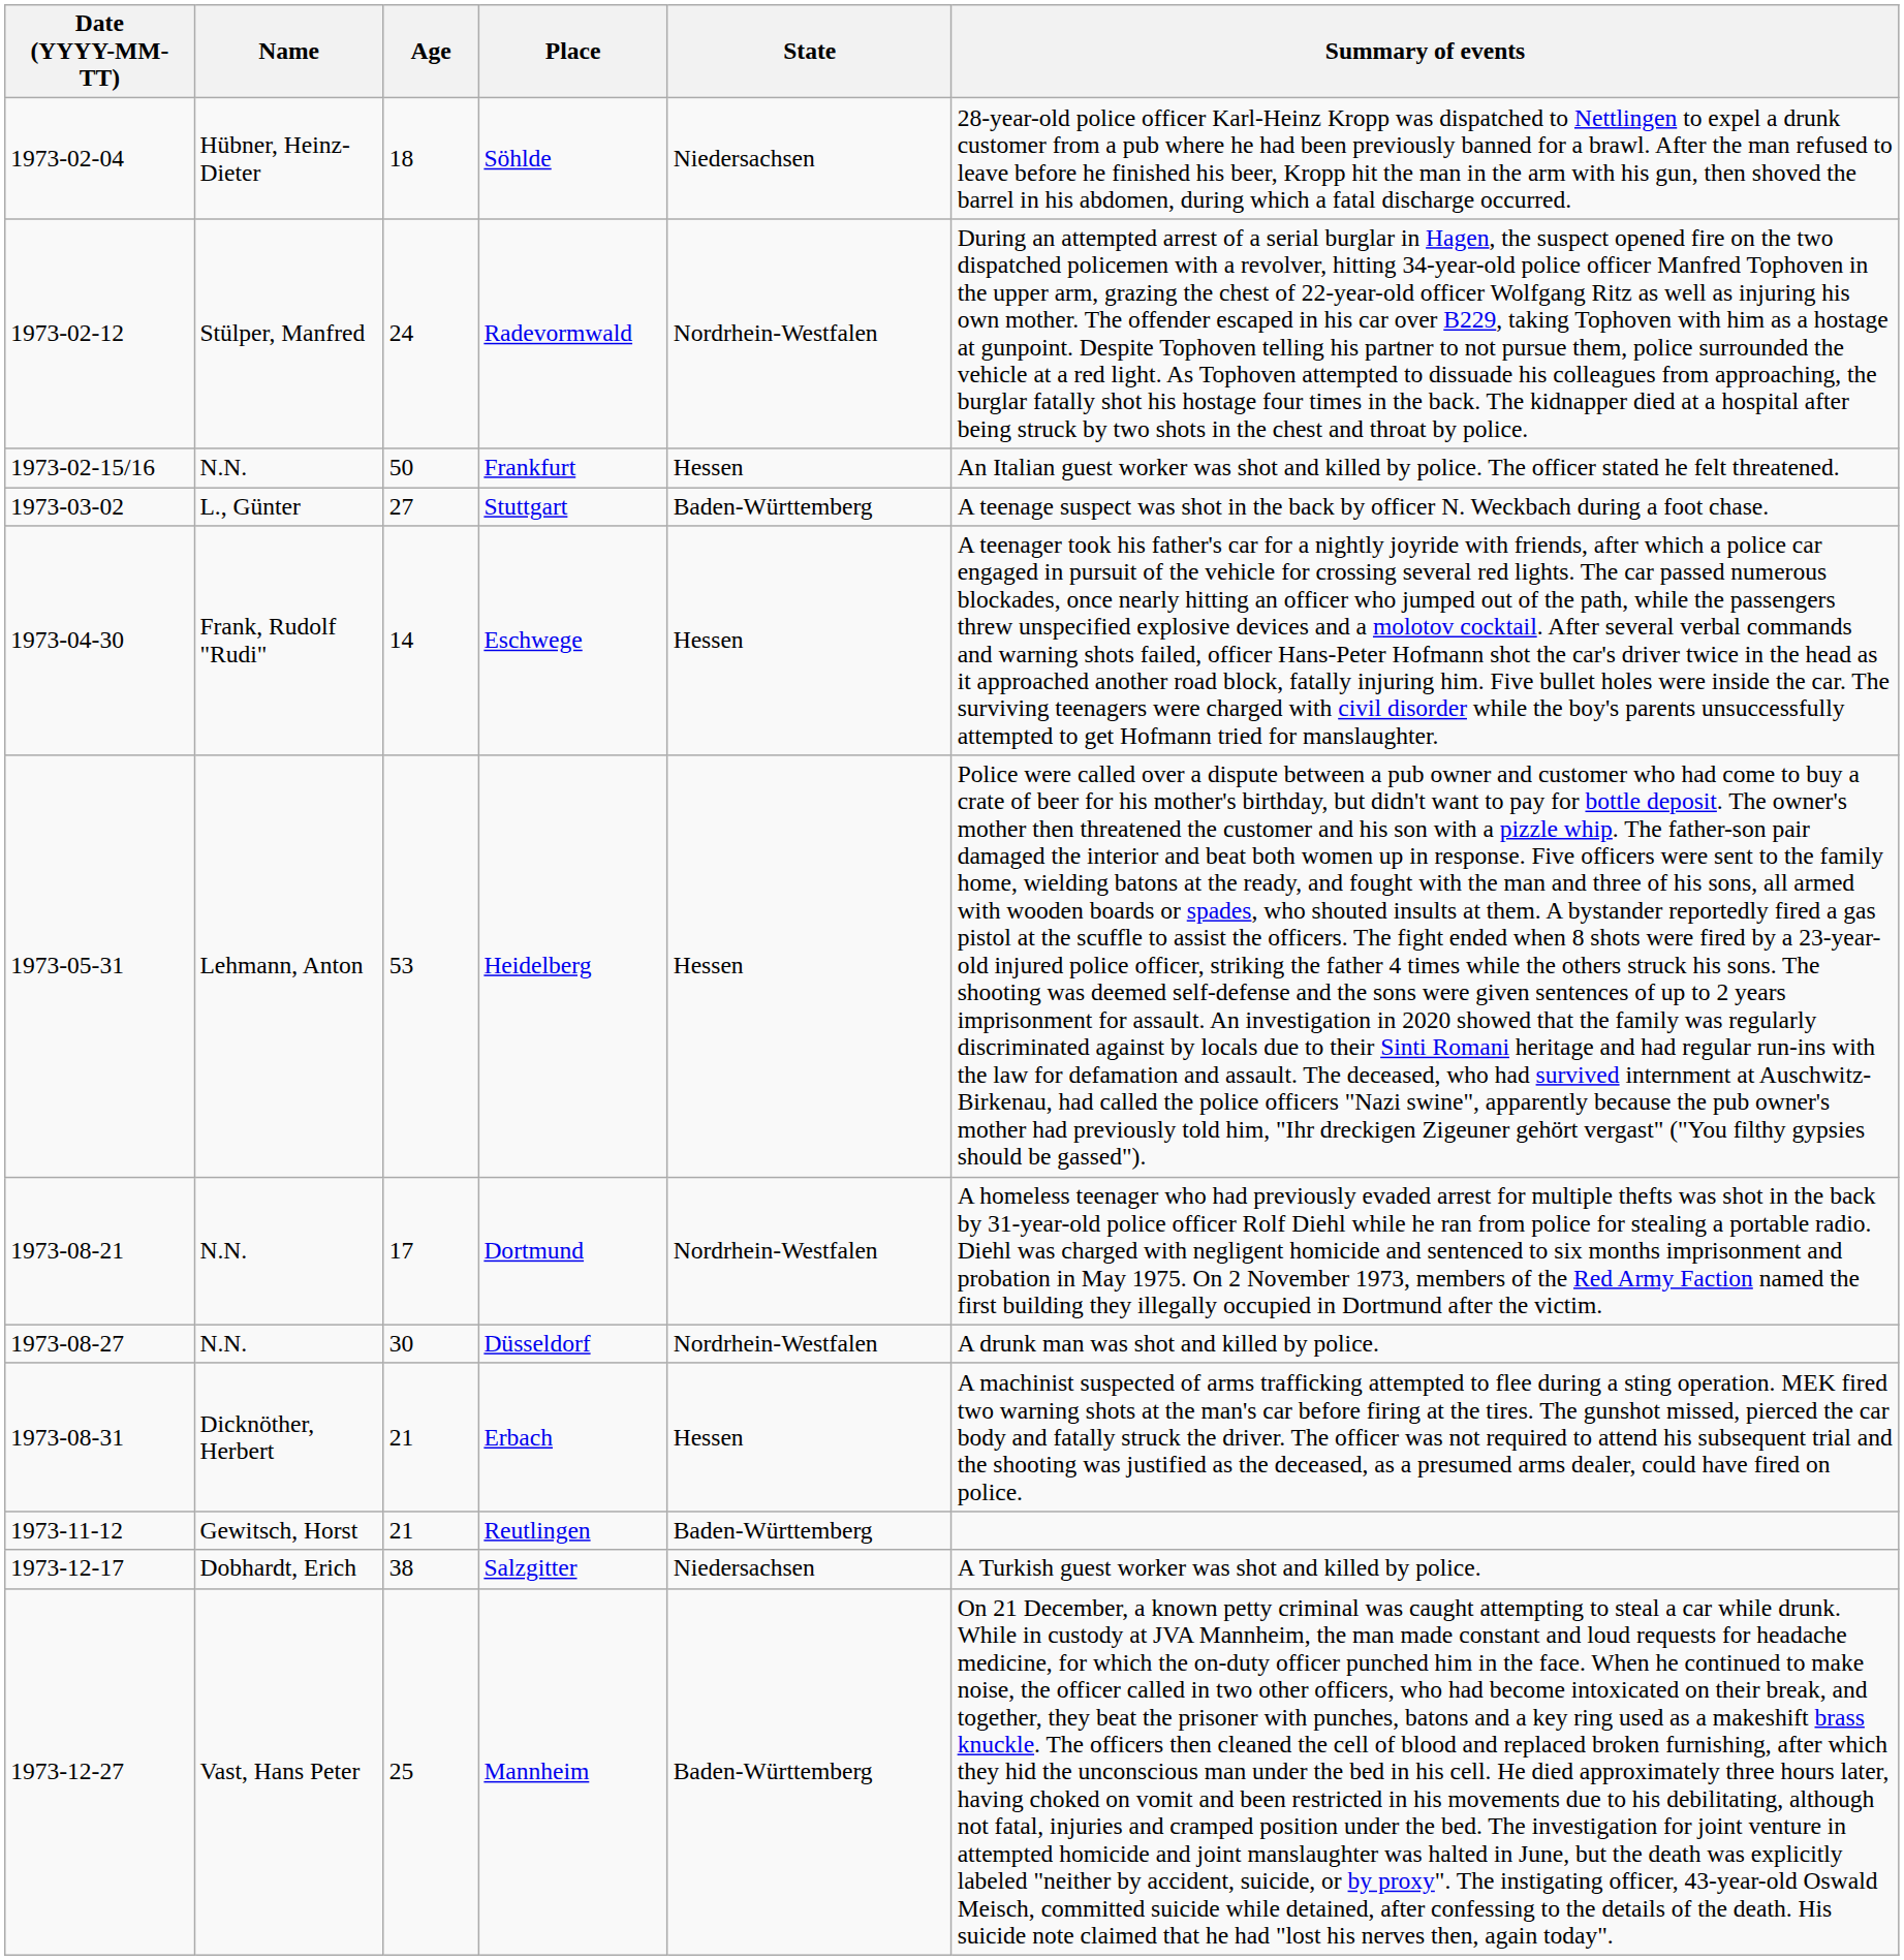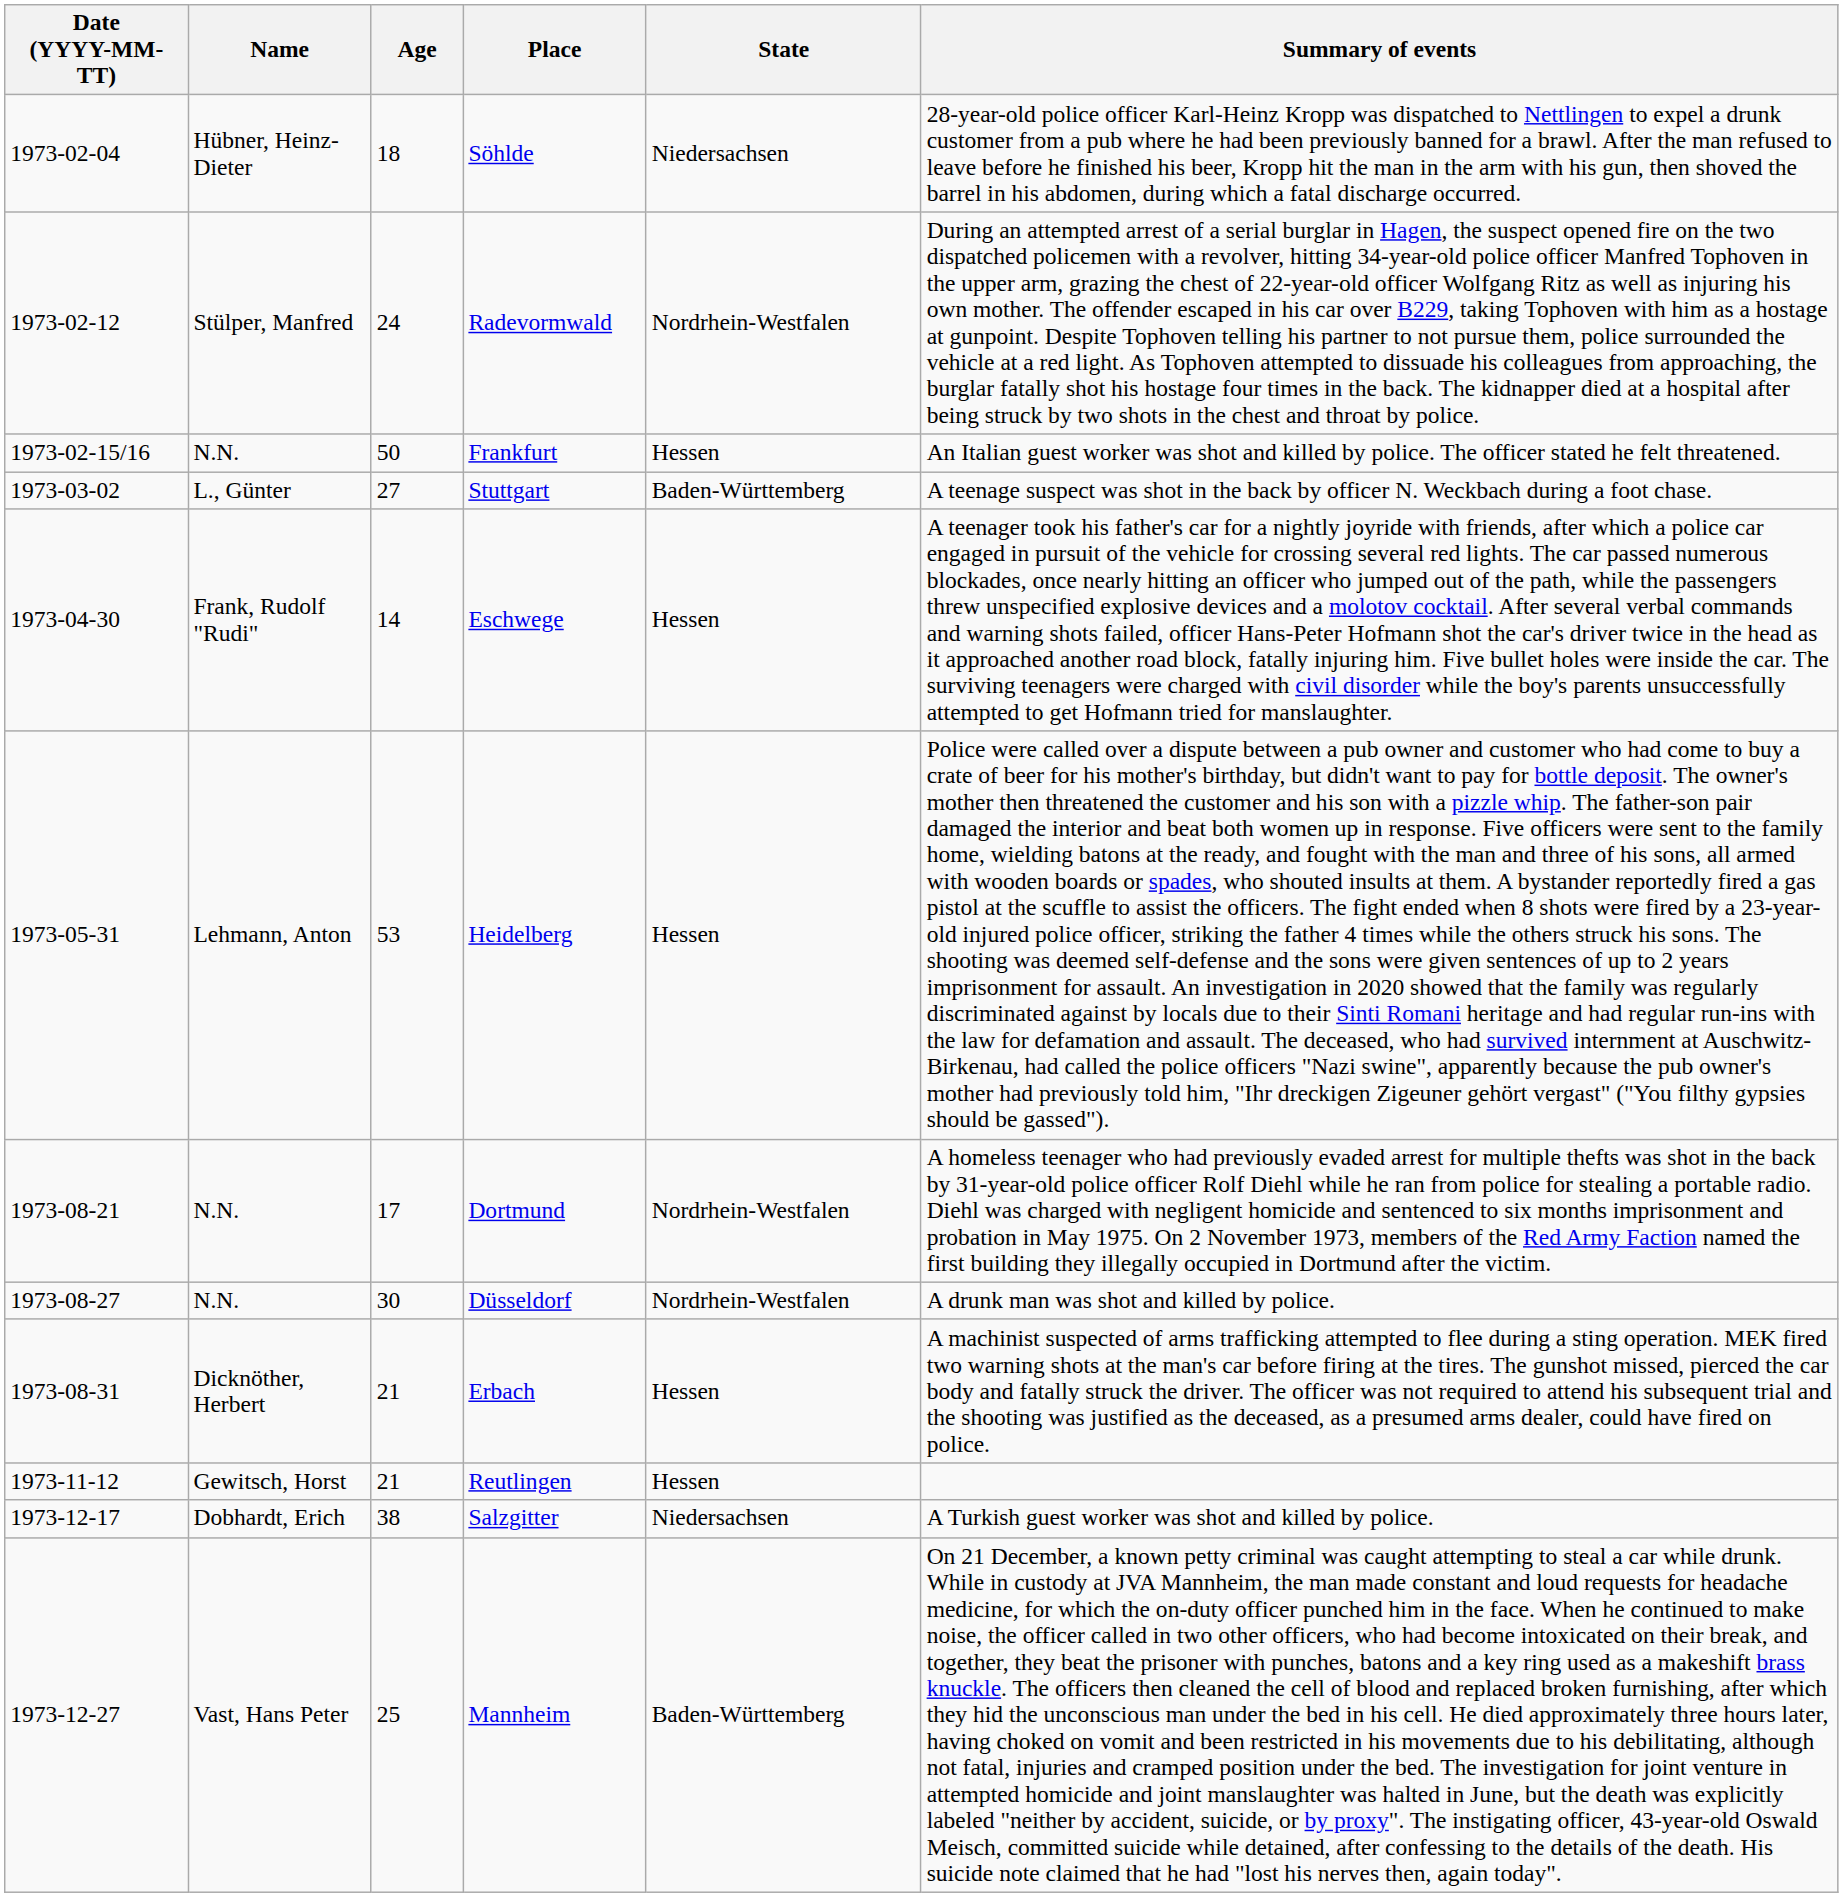 <table class="wikitable sortable static-row-numbers static-row-header-text">
 <tr>
 <th style="width:10%;">Date<br>(YYYY-MM-TT)</th>
 <th style="width:10%;">Name</th>
 <th style="width:5%;">Age</th>
 <th style="width:10%;">Place</th>
 <th style="width:15%;">State</th>
 <th style="width:50%;">Summary of events</th>
 </tr>
 <tr>
 <td>1973-02-04</td>
 <td>Hübner, Heinz-Dieter</td>
 <td>18</td>
 <td><a href='#'>Söhlde</a></td>
 <td>Niedersachsen</td>
 <td>28-year-old police officer Karl-Heinz Kropp was dispatched to <a href='#'>Nettlingen</a> to expel a drunk customer from a pub where he had been previously banned for a brawl. After the man refused to leave before he finished his beer, Kropp hit the man in the arm with his gun, then shoved the barrel in his abdomen, during which a fatal discharge occurred.</td>
 </tr>
 <tr>
 <td>1973-02-12</td>
 <td>Stülper, Manfred</td>
 <td>24</td>
 <td><a href='#'>Radevormwald</a></td>
 <td>Nordrhein-Westfalen</td>
 <td>During an attempted arrest of a serial burglar in <a href='#'>Hagen</a>, the suspect opened fire on the two dispatched policemen with a revolver, hitting 34-year-old police officer Manfred Tophoven in the upper arm, grazing the chest of 22-year-old officer Wolfgang Ritz as well as injuring his own mother. The offender escaped in his car over <a href='#'>B229</a>, taking Tophoven with him as a hostage at gunpoint. Despite Tophoven telling his partner to not pursue them, police surrounded the vehicle at a red light. As Tophoven attempted to dissuade his colleagues from approaching, the burglar fatally shot his hostage four times in the back. The kidnapper died at a hospital after being struck by two shots in the chest and throat by police.</td>
 </tr>
 <tr>
 <td>1973-02-15/16</td>
 <td>N.N.</td>
 <td>50</td>
 <td><a href='#'>Frankfurt</a></td>
 <td>Hessen</td>
 <td>An Italian guest worker was shot and killed by police. The officer stated he felt threatened.</td>
 </tr>
 <tr>
 <td>1973-03-02</td>
 <td>L., Günter</td>
 <td>27</td>
 <td><a href='#'>Stuttgart</a></td>
 <td>Baden-Württemberg</td>
 <td>A teenage suspect was shot in the back by officer N. Weckbach during a foot chase.</td>
 </tr>
 <tr>
 <td>1973-04-30</td>
 <td>Frank, Rudolf "Rudi"</td>
 <td>14</td>
 <td><a href='#'>Eschwege</a></td>
 <td>Hessen</td>
 <td>A teenager took his father's car for a nightly joyride with friends, after which a police car engaged in pursuit of the vehicle for crossing several red lights. The car passed numerous blockades, once nearly hitting an officer who jumped out of the path, while the passengers threw unspecified explosive devices and a <a href='#'>molotov cocktail</a>. After several verbal commands and warning shots failed,  officer Hans-Peter Hofmann shot the car's driver twice in the head as it approached another road block, fatally injuring him. Five bullet holes were inside the car. The surviving teenagers were charged with <a href='#'>civil disorder</a> while the boy's parents unsuccessfully attempted to get Hofmann tried for manslaughter.</td>
 </tr>
 <tr>
 <td>1973-05-31</td>
 <td>Lehmann, Anton</td>
 <td>53</td>
 <td><a href='#'>Heidelberg</a></td>
 <td>Hessen</td>
 <td>Police were called over a dispute between a pub owner and customer who had come to buy a crate of beer for his mother's birthday, but didn't want to pay for <a href='#'>bottle deposit</a>. The owner's mother then threatened the customer and his son with a <a href='#'>pizzle whip</a>. The father-son pair damaged the interior and beat both women up in response. Five officers were sent to the family home, wielding batons at the ready, and fought with the man and three of his sons, all armed with wooden boards or <a href='#'>spades</a>, who shouted insults at them. A bystander reportedly fired a gas pistol at the scuffle to assist the officers. The fight ended when 8 shots were fired by a 23-year-old injured police officer, striking the father 4 times while the others struck his sons. The shooting was deemed self-defense and the sons were given sentences of up to 2 years imprisonment for assault. An investigation in 2020 showed that the family was regularly discriminated against by locals due to their <a href='#'>Sinti Romani</a> heritage and had regular run-ins with the law for defamation and assault. The deceased, who had <a href='#'>survived</a> internment at Auschwitz-Birkenau, had called the police officers "Nazi swine", apparently because the pub owner's mother had previously told him, "Ihr dreckigen Zigeuner gehört vergast" ("You filthy gypsies should be gassed").</td>
 </tr>
 <tr>
 <td>1973-08-21</td>
 <td>N.N.</td>
 <td>17</td>
 <td><a href='#'>Dortmund</a></td>
 <td>Nordrhein-Westfalen</td>
 <td>A homeless teenager who had previously evaded arrest for multiple thefts was shot in the back by 31-year-old police officer Rolf Diehl while he ran from police for stealing a portable radio. Diehl was charged with negligent homicide and sentenced to six months imprisonment and probation in May 1975. On 2 November 1973, members of the <a href='#'>Red Army Faction</a> named the first building they illegally occupied in Dortmund after the victim.</td>
 </tr>
 <tr>
 <td>1973-08-27</td>
 <td>N.N.</td>
 <td>30</td>
 <td><a href='#'>Düsseldorf</a></td>
 <td>Nordrhein-Westfalen</td>
 <td>A drunk man was shot and killed by police.</td>
 </tr>
 <tr>
 <td>1973-08-31</td>
 <td>Dicknöther, Herbert</td>
 <td>21</td>
 <td><a href='#'>Erbach</a></td>
 <td>Hessen</td>
 <td>A machinist suspected of arms trafficking attempted to flee during a sting operation. MEK fired two warning shots at the man's car before firing at the tires. The gunshot missed, pierced the car body and fatally struck the driver. The officer was not required to attend his subsequent trial and the shooting was justified as the deceased, as a presumed arms dealer, could have fired on police.</td>
 </tr>
 <tr>
 <td>1973-11-12</td>
 <td>Gewitsch, Horst</td>
 <td>21</td>
 <td><a href='#'>Reutlingen</a></td>
-<td>Baden-Württemberg</td>
+<td>Hessen</td>
 <td></td>
 </tr>
 <tr>
 <td>1973-12-17</td>
 <td>Dobhardt, Erich</td>
 <td>38</td>
 <td><a href='#'>Salzgitter</a></td>
 <td>Niedersachsen</td>
 <td>A Turkish guest worker was shot and killed by police.</td>
 </tr>
 <tr>
 <td>1973-12-27</td>
 <td>Vast, Hans Peter</td>
 <td>25</td>
 <td><a href='#'>Mannheim</a></td>
 <td>Baden-Württemberg</td>
 <td>On 21 December, a known petty criminal was caught attempting to steal a car while drunk. While in custody at JVA Mannheim, the man made constant and loud requests for headache medicine, for which the on-duty officer punched him in the face. When he continued to make noise, the officer called in two other officers, who had become intoxicated on their break, and together, they beat the prisoner with punches, batons and a key ring used as a makeshift <a href='#'>brass knuckle</a>. The officers then cleaned the cell of blood and replaced broken furnishing, after which they hid the unconscious man under the bed in his cell. He died approximately three hours later, having choked on vomit and been restricted in his movements due to his debilitating, although not fatal, injuries and cramped position under the bed. The investigation for joint venture in attempted homicide and joint manslaughter was halted in June, but the death was explicitly labeled "neither by accident, suicide, or <a href='#'>by proxy</a>". The instigating officer, 43-year-old Oswald Meisch, committed suicide while detained, after confessing to the details of the death. His suicide note claimed that he had "lost his nerves then, again today".</td>
 </tr>
 </table>
